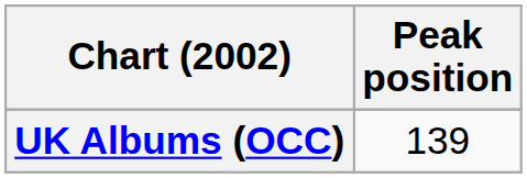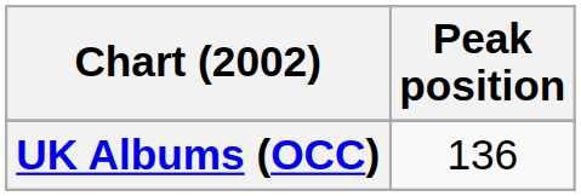 <table class="wikitable sortable plainrowheaders">
 <tr>
 <th scope="col">Chart (2002)</th>
 <th scope="col">Peak<br>position</th>
 </tr>
 <tr>
 </tr>
 <tr>
 </tr>
 <tr>
 </tr>
 <tr>
 </tr>
 <tr>
 </tr>
 <tr>
 </tr>
 <tr>
 <th scope="row"><a href='#'>UK Albums</a> (<a href='#'>OCC</a>)</th>
-<td align="center">139</td>
+<td align="center">136</td>
 </tr>
 <tr>
 </tr>
 <tr>
 </tr>
 <tr>
 </tr>
 </table>
